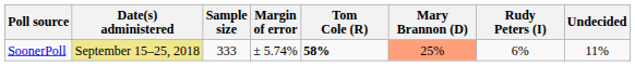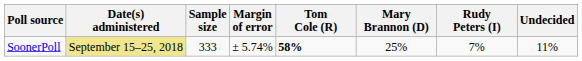 <table class="wikitable">
 <tr>
 <th>Poll source</th>
 <th>Date(s)<br>administered</th>
 <th>Sample<br>size</th>
 <th>Margin<br>of error</th>
 <th style="width:100px">Tom<br>Cole (R)</th>
 <th style="width:100px">Mary<br>Brannon (D)</th>
 <th style="width:100px">Rudy<br>Peters (I)</th>
 <th>Undecided</th>
 </tr>
 <tr>
 <td><a href='#'>SoonerPoll</a></td>
 <td align=center style="background: khaki;">September 15–25, 2018</td>
 <td align=center>333</td>
 <td align=center>± 5.74%</td>
 <td><strong>58%</strong></td>
-<td align=center style="background: lightsalmon;">25%</td>
-<td align=center>6%</td>
+<td align=center>25%</td>
+<td align=center>7%</td>
 <td align=center>11%</td>
 </tr>
 </table>
